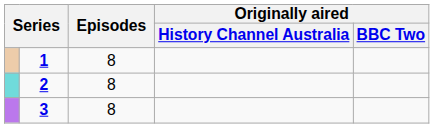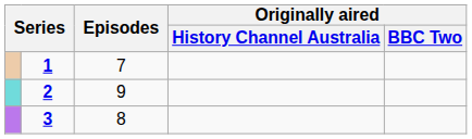 <table class="wikitable" style="text-align: center;">
 <tr>
 <th style="padding: 0 8px;" rowspan="2" colspan="2">Series</th>
 <th style="padding: 0 8px;" rowspan="2">Episodes</th>
 <th style="padding: 0 8px;" colspan="2">Originally aired</th>
 </tr>
 <tr>
 <th><a href='#'>History Channel Australia</a></th>
 <th><a href='#'>BBC Two</a></th>
 </tr>
 <tr>
 <td style="background-color:#EDCCAA; width:8px;"></td>
 <td><strong><a href='#'>1</a></strong></td>
-<td>8</td>
+<td>7</td>
 <td></td>
 <td></td>
 </tr>
 <tr>
 <td style="background-color:#70DBDB; width:8px;"></td>
 <td><strong><a href='#'>2</a></strong></td>
-<td>8</td>
+<td>9</td>
 <td></td>
 <td></td>
 </tr>
 <tr>
 <td style="background-color:#BB78EC; width:8px;"></td>
 <td><strong><a href='#'>3</a></strong></td>
 <td>8</td>
 <td></td>
 <td></td>
 </tr>
 </table>
